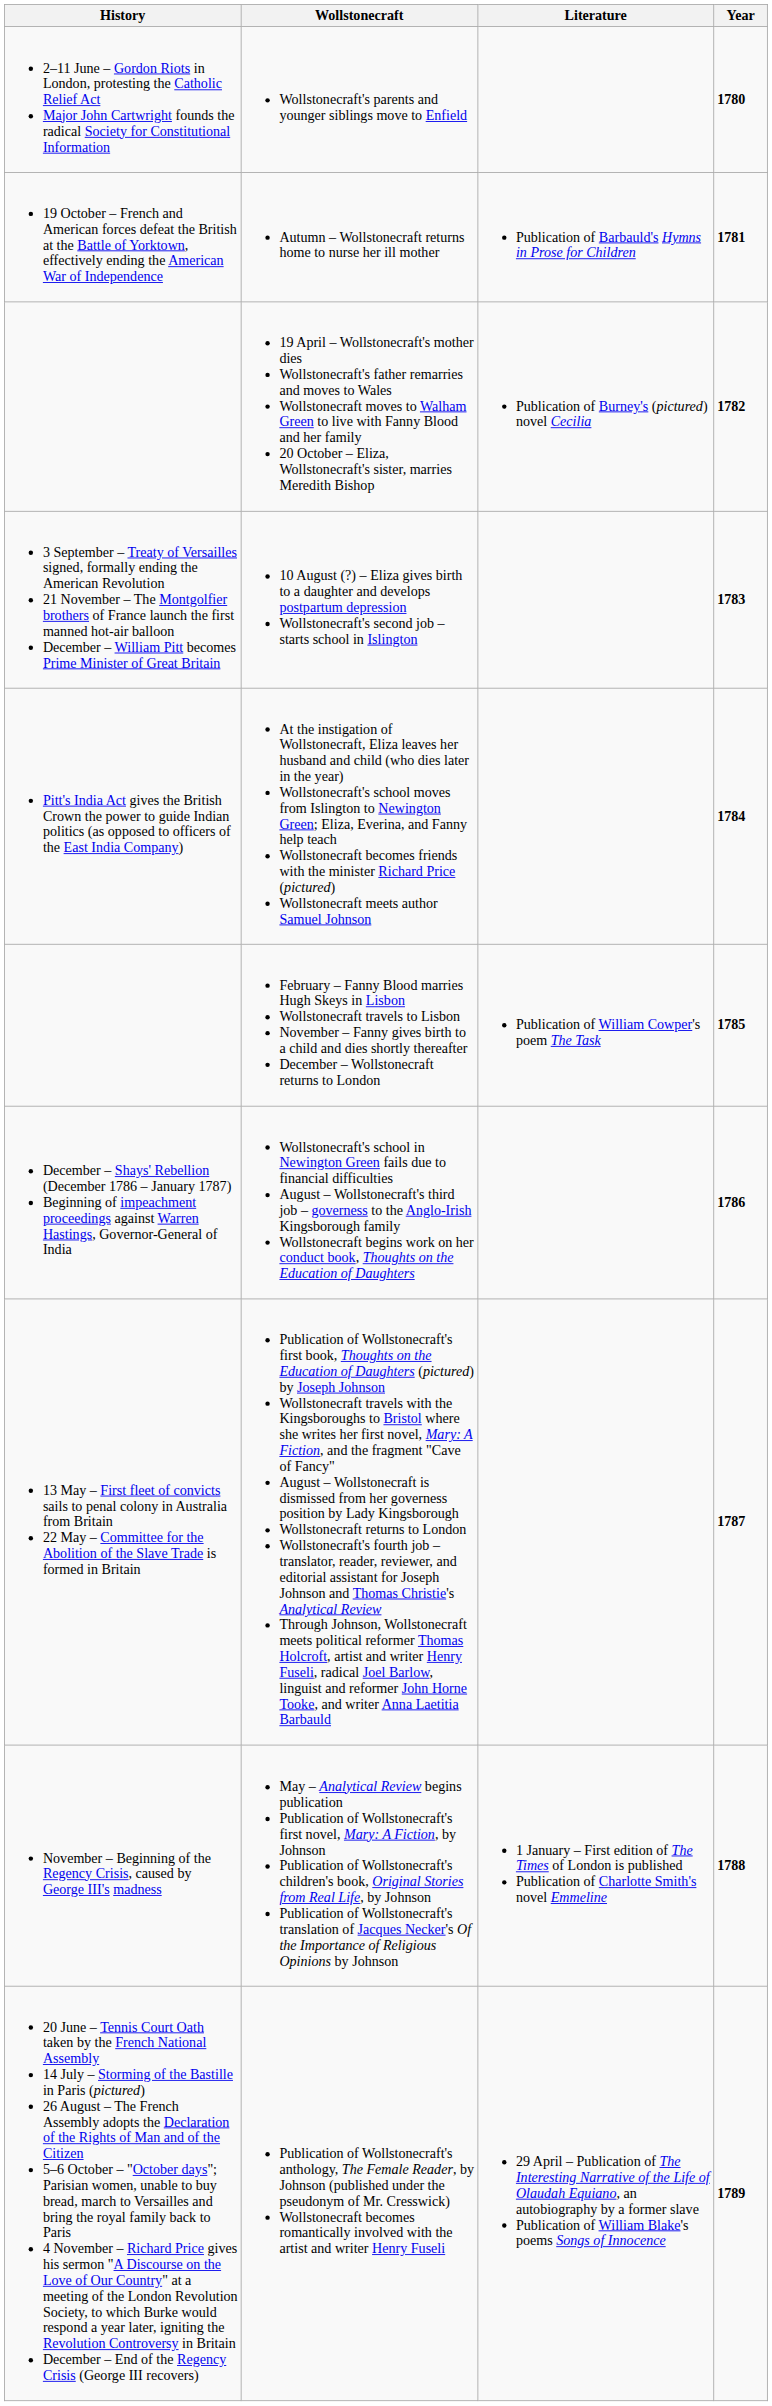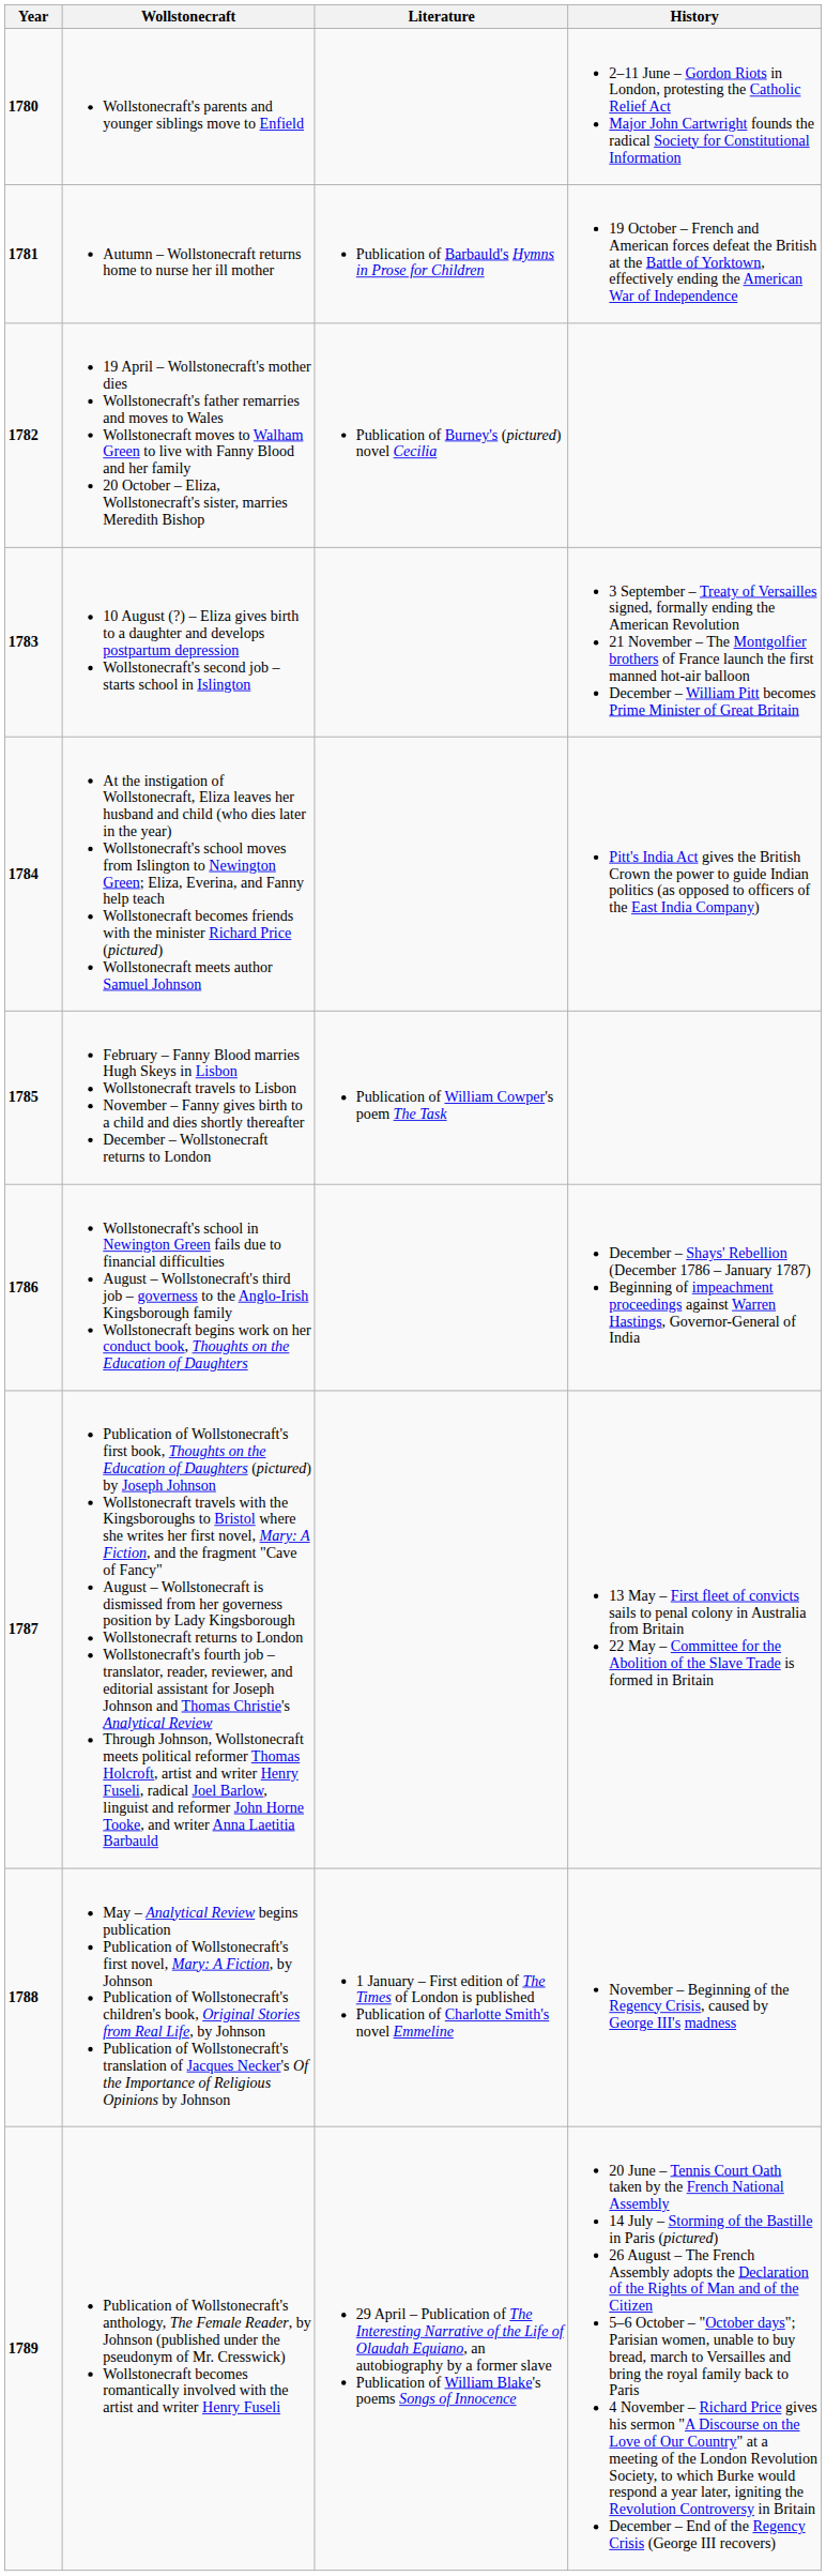 <table class="wikitable">
 <tr>
-<th width=31%>History</th>
+<th>Year</th>
 <th width=31%>Wollstonecraft</th>
 <th width=31%>Literature</th>
-<th>Year</th>
+<th width=31%>History</th>
 </tr>
 <tr>
-<td><br><ul><li>2–11 June – <a href='#'>Gordon Riots</a> in London, protesting the <a href='#'>Catholic Relief Act</a></li><li><a href='#'>Major John Cartwright</a> founds the radical <a href='#'>Society for Constitutional Information</a></li></ul></td>
+<td><strong>1780</strong></td>
 <td><br><ul><li>Wollstonecraft's parents and younger siblings move to <a href='#'>Enfield</a></li></ul></td>
 <td></td>
-<td><strong>1780</strong></td>
+<td><br><ul><li>2–11 June – <a href='#'>Gordon Riots</a> in London, protesting the <a href='#'>Catholic Relief Act</a></li><li><a href='#'>Major John Cartwright</a> founds the radical <a href='#'>Society for Constitutional Information</a></li></ul></td>
 </tr>
 <tr>
-<td><br><ul><li>19 October – French and American forces defeat the British at the <a href='#'>Battle of Yorktown</a>, effectively ending the <a href='#'>American War of Independence</a></li></ul></td>
+<td><strong>1781</strong></td>
 <td><br><ul><li>Autumn – Wollstonecraft returns home to nurse her ill mother</li></ul></td>
 <td><br><ul><li>Publication of <a href='#'>Barbauld's</a> <em><a href='#'>Hymns in Prose for Children</a></em></li></ul></td>
-<td><strong>1781</strong></td>
+<td><br><ul><li>19 October – French and American forces defeat the British at the <a href='#'>Battle of Yorktown</a>, effectively ending the <a href='#'>American War of Independence</a></li></ul></td>
 </tr>
 <tr>
-<td></td>
+<td><strong>1782</strong></td>
 <td><br><ul><li>19 April – Wollstonecraft's mother dies</li><li>Wollstonecraft's father remarries and moves to Wales</li><li>Wollstonecraft moves to <a href='#'>Walham Green</a> to live with Fanny Blood and her family</li><li>20 October – Eliza, Wollstonecraft's sister, marries Meredith Bishop</li></ul></td>
 <td><br><ul><li>Publication of <a href='#'>Burney's</a> (<em>pictured</em>) novel <em><a href='#'>Cecilia</a></em></li></ul></td>
-<td><strong>1782</strong></td>
+<td></td>
 </tr>
 <tr>
-<td><br><ul><li>3 September – <a href='#'>Treaty of Versailles</a> signed, formally ending the American Revolution</li><li>21 November – The <a href='#'>Montgolfier brothers</a> of France launch the first manned hot-air balloon</li><li>December – <a href='#'>William Pitt</a> becomes <a href='#'>Prime Minister of Great Britain</a></li></ul></td>
+<td><strong>1783</strong></td>
 <td><br><ul><li>10 August (?) – Eliza gives birth to a daughter and develops <a href='#'>postpartum depression</a></li><li>Wollstonecraft's second job – starts school in <a href='#'>Islington</a></li></ul></td>
 <td></td>
-<td><strong>1783</strong></td>
+<td><br><ul><li>3 September – <a href='#'>Treaty of Versailles</a> signed, formally ending the American Revolution</li><li>21 November – The <a href='#'>Montgolfier brothers</a> of France launch the first manned hot-air balloon</li><li>December – <a href='#'>William Pitt</a> becomes <a href='#'>Prime Minister of Great Britain</a></li></ul></td>
 </tr>
 <tr>
-<td><br><ul><li><a href='#'>Pitt's India Act</a> gives the British Crown the power to guide Indian politics (as opposed to officers of the <a href='#'>East India Company</a>)</li></ul></td>
+<td><strong>1784</strong></td>
 <td><br><ul><li>At the instigation of Wollstonecraft, Eliza leaves her husband and child (who dies later in the year)</li><li>Wollstonecraft's school moves from Islington to <a href='#'>Newington Green</a>; Eliza, Everina, and Fanny help teach</li><li>Wollstonecraft becomes friends with the minister <a href='#'>Richard Price</a> (<em>pictured</em>)</li><li>Wollstonecraft meets author <a href='#'>Samuel Johnson</a></li></ul></td>
 <td></td>
-<td><strong>1784</strong></td>
+<td><br><ul><li><a href='#'>Pitt's India Act</a> gives the British Crown the power to guide Indian politics (as opposed to officers of the <a href='#'>East India Company</a>)</li></ul></td>
 </tr>
 <tr>
-<td></td>
+<td><strong>1785</strong></td>
 <td><br><ul><li>February – Fanny Blood marries Hugh Skeys in <a href='#'>Lisbon</a></li><li>Wollstonecraft travels to Lisbon</li><li>November – Fanny gives birth to a child and dies shortly thereafter</li><li>December – Wollstonecraft returns to London</li></ul></td>
 <td><br><ul><li>Publication of <a href='#'>William Cowper</a>'s poem <em><a href='#'>The Task</a></em></li></ul></td>
-<td><strong>1785</strong></td>
+<td></td>
 </tr>
 <tr>
-<td><br><ul><li>December – <a href='#'>Shays' Rebellion</a> (December 1786 – January 1787)</li><li>Beginning of <a href='#'>impeachment proceedings</a> against <a href='#'>Warren Hastings</a>, Governor-General of India</li></ul></td>
+<td><strong>1786</strong></td>
 <td><br><ul><li>Wollstonecraft's school in <a href='#'>Newington Green</a> fails due to financial difficulties</li><li>August – Wollstonecraft's third job – <a href='#'>governess</a> to the <a href='#'>Anglo-Irish</a> Kingsborough family</li><li>Wollstonecraft begins work on her <a href='#'>conduct book</a>, <em><a href='#'>Thoughts on the Education of Daughters</a></em></li></ul></td>
 <td></td>
-<td><strong>1786</strong></td>
+<td><br><ul><li>December – <a href='#'>Shays' Rebellion</a> (December 1786 – January 1787)</li><li>Beginning of <a href='#'>impeachment proceedings</a> against <a href='#'>Warren Hastings</a>, Governor-General of India</li></ul></td>
 </tr>
 <tr>
-<td><br><ul><li>13 May – <a href='#'>First fleet of convicts</a> sails to penal colony in Australia from Britain</li><li>22 May – <a href='#'>Committee for the Abolition of the Slave Trade</a> is formed in Britain</li></ul></td>
+<td><strong>1787</strong></td>
 <td><br><ul><li>Publication of Wollstonecraft's first book, <em><a href='#'>Thoughts on the Education of Daughters</a></em> (<em>pictured</em>) by <a href='#'>Joseph Johnson</a></li><li>Wollstonecraft travels with the Kingsboroughs to <a href='#'>Bristol</a> where she writes her first novel, <em><a href='#'>Mary: A Fiction</a></em>, and the fragment "Cave of Fancy"</li><li>August – Wollstonecraft is dismissed from her governess position by Lady Kingsborough</li><li>Wollstonecraft returns to London</li><li>Wollstonecraft's fourth job – translator, reader, reviewer, and editorial assistant for Joseph Johnson and <a href='#'>Thomas Christie</a>'s <em><a href='#'>Analytical Review</a></em></li><li>Through Johnson, Wollstonecraft meets political reformer <a href='#'>Thomas Holcroft</a>, artist and writer <a href='#'>Henry Fuseli</a>, radical <a href='#'>Joel Barlow</a>, linguist and reformer <a href='#'>John Horne Tooke</a>, and writer <a href='#'>Anna Laetitia Barbauld</a></li></ul></td>
 <td></td>
-<td><strong>1787</strong></td>
+<td><br><ul><li>13 May – <a href='#'>First fleet of convicts</a> sails to penal colony in Australia from Britain</li><li>22 May – <a href='#'>Committee for the Abolition of the Slave Trade</a> is formed in Britain</li></ul></td>
 </tr>
 <tr>
-<td><br><ul><li>November – Beginning of the <a href='#'>Regency Crisis</a>, caused by <a href='#'>George III's</a> <a href='#'>madness</a></li></ul></td>
+<td><strong>1788</strong></td>
 <td><br><ul><li>May – <em><a href='#'>Analytical Review</a></em> begins publication</li><li>Publication of Wollstonecraft's first novel, <em><a href='#'>Mary: A Fiction</a></em>, by Johnson</li><li>Publication of Wollstonecraft's children's book, <em><a href='#'>Original Stories from Real Life</a></em>, by Johnson</li><li>Publication of Wollstonecraft's translation of <a href='#'>Jacques Necker</a>'s <em>Of the Importance of Religious Opinions</em> by Johnson</li></ul></td>
 <td><br><ul><li>1 January – First edition of <em><a href='#'>The Times</a></em> of London is published</li><li>Publication of <a href='#'>Charlotte Smith's</a> novel <em><a href='#'>Emmeline</a></em></li></ul></td>
-<td><strong>1788</strong></td>
+<td><br><ul><li>November – Beginning of the <a href='#'>Regency Crisis</a>, caused by <a href='#'>George III's</a> <a href='#'>madness</a></li></ul></td>
 </tr>
 <tr>
-<td><br><ul><li>20 June – <a href='#'>Tennis Court Oath</a> taken by the <a href='#'>French National Assembly</a></li><li>14 July – <a href='#'>Storming of the Bastille</a> in Paris (<em>pictured</em>)</li><li>26 August – The French Assembly adopts the <a href='#'>Declaration of the Rights of Man and of the Citizen</a></li><li>5–6 October – "<a href='#'>October days</a>"; Parisian women, unable to buy bread, march to Versailles and bring the royal family back to Paris</li><li>4 November – <a href='#'>Richard Price</a> gives his sermon "<a href='#'>A Discourse on the Love of Our Country</a>" at a meeting of the London Revolution Society, to which Burke would respond a year later, igniting the <a href='#'>Revolution Controversy</a> in Britain</li><li>December – End of the <a href='#'>Regency Crisis</a> (George III recovers)</li></ul></td>
+<td><strong>1789</strong></td>
 <td><br><ul><li>Publication of Wollstonecraft's anthology, <em>The Female Reader</em>, by Johnson (published under the pseudonym of Mr. Cresswick)</li><li>Wollstonecraft becomes romantically involved with the artist and writer <a href='#'>Henry Fuseli</a></li></ul></td>
 <td><br><ul><li>29 April – Publication of <em><a href='#'>The Interesting Narrative of the Life of Olaudah Equiano</a></em>, an autobiography by a former slave</li><li>Publication of <a href='#'>William Blake</a>'s poems <em><a href='#'>Songs of Innocence</a></em></li></ul></td>
-<td><strong>1789</strong></td>
+<td><br><ul><li>20 June – <a href='#'>Tennis Court Oath</a> taken by the <a href='#'>French National Assembly</a></li><li>14 July – <a href='#'>Storming of the Bastille</a> in Paris (<em>pictured</em>)</li><li>26 August – The French Assembly adopts the <a href='#'>Declaration of the Rights of Man and of the Citizen</a></li><li>5–6 October – "<a href='#'>October days</a>"; Parisian women, unable to buy bread, march to Versailles and bring the royal family back to Paris</li><li>4 November – <a href='#'>Richard Price</a> gives his sermon "<a href='#'>A Discourse on the Love of Our Country</a>" at a meeting of the London Revolution Society, to which Burke would respond a year later, igniting the <a href='#'>Revolution Controversy</a> in Britain</li><li>December – End of the <a href='#'>Regency Crisis</a> (George III recovers)</li></ul></td>
 </tr>
 </table>
